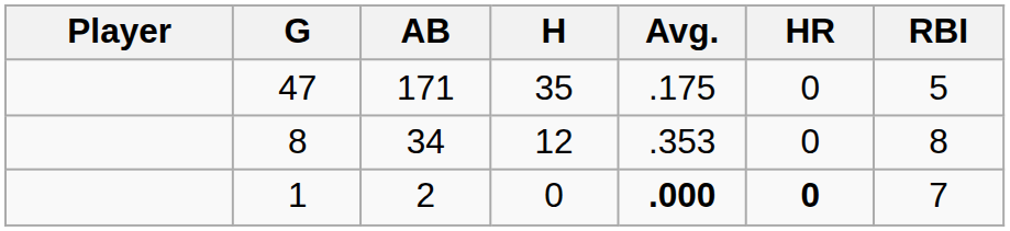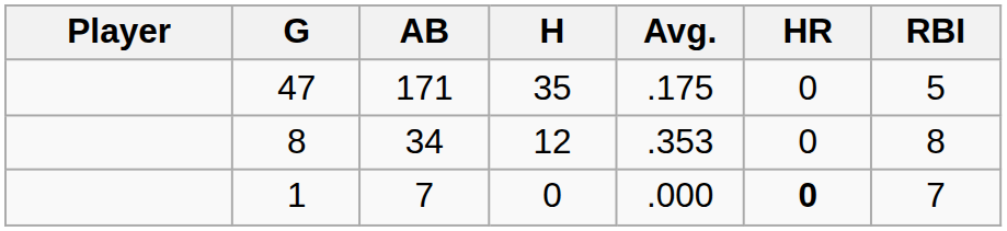 <table class="wikitable sortable">
 <tr>
 <th bgcolor="#DDDDFF" width="16%">Player</th>
 <th bgcolor="#DDDDFF" width="9%">G</th>
 <th bgcolor="#DDDDFF" width="9%">AB</th>
 <th bgcolor="#DDDDFF" width="9%">H</th>
 <th bgcolor="#DDDDFF" width="9%">Avg.</th>
 <th bgcolor="#DDDDFF" width="9%">HR</th>
 <th bgcolor="#DDDDFF" width="9%">RBI</th>
 </tr>
 <tr align="center">
 <td></td>
 <td>47</td>
 <td>171</td>
 <td>35</td>
 <td>.175</td>
 <td>0</td>
 <td>5</td>
 </tr>
 <tr align="center">
 <td></td>
 <td>8</td>
 <td>34</td>
 <td>12</td>
 <td>.353</td>
 <td>0</td>
 <td>8</td>
 </tr>
 <tr align="center">
 <td></td>
 <td>1</td>
-<td>2</td>
+<td>7</td>
 <td>0</td>
-<td><strong>.000</strong></td>
+<td>.000</td>
 <td><strong>0</strong></td>
 <td>7</td>
 </tr>
 </table>
